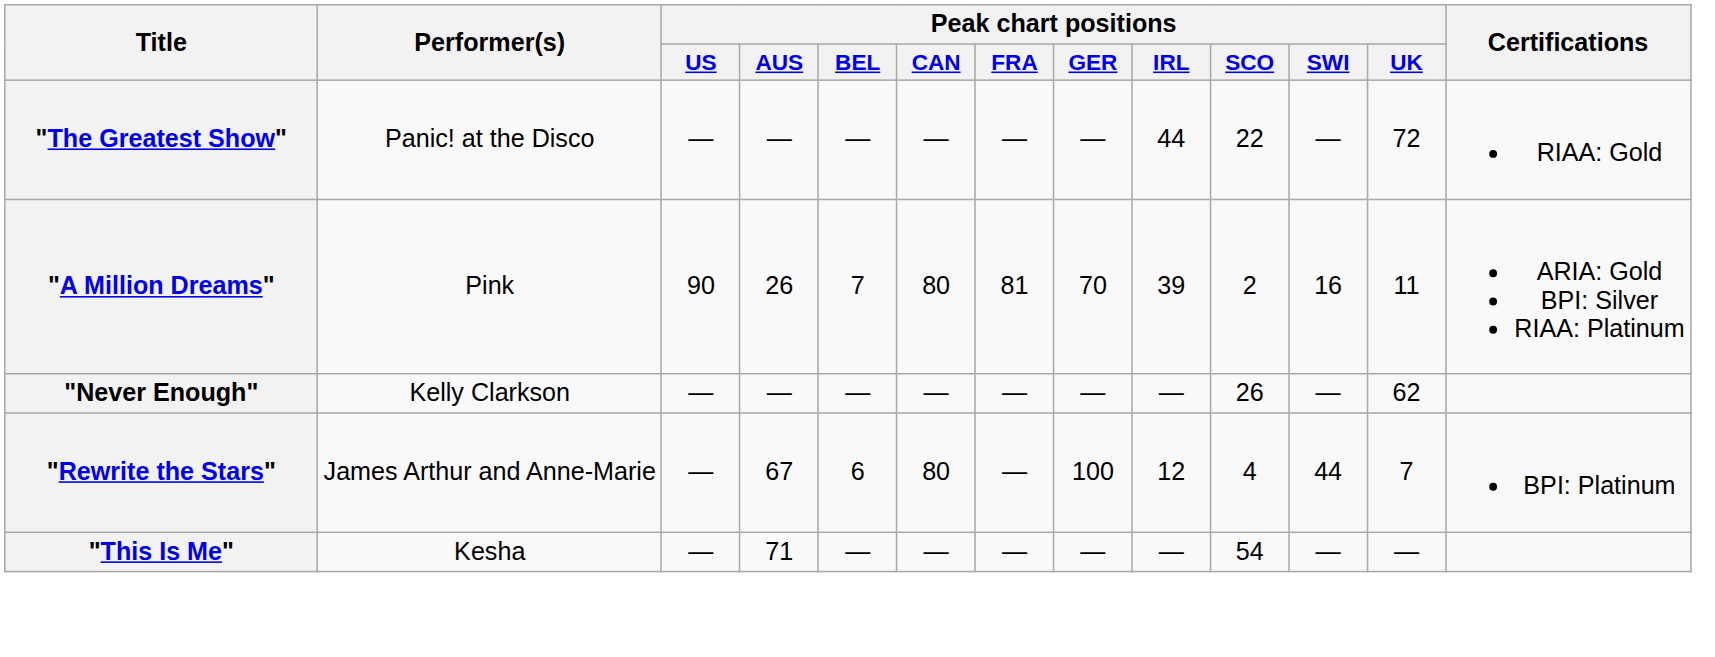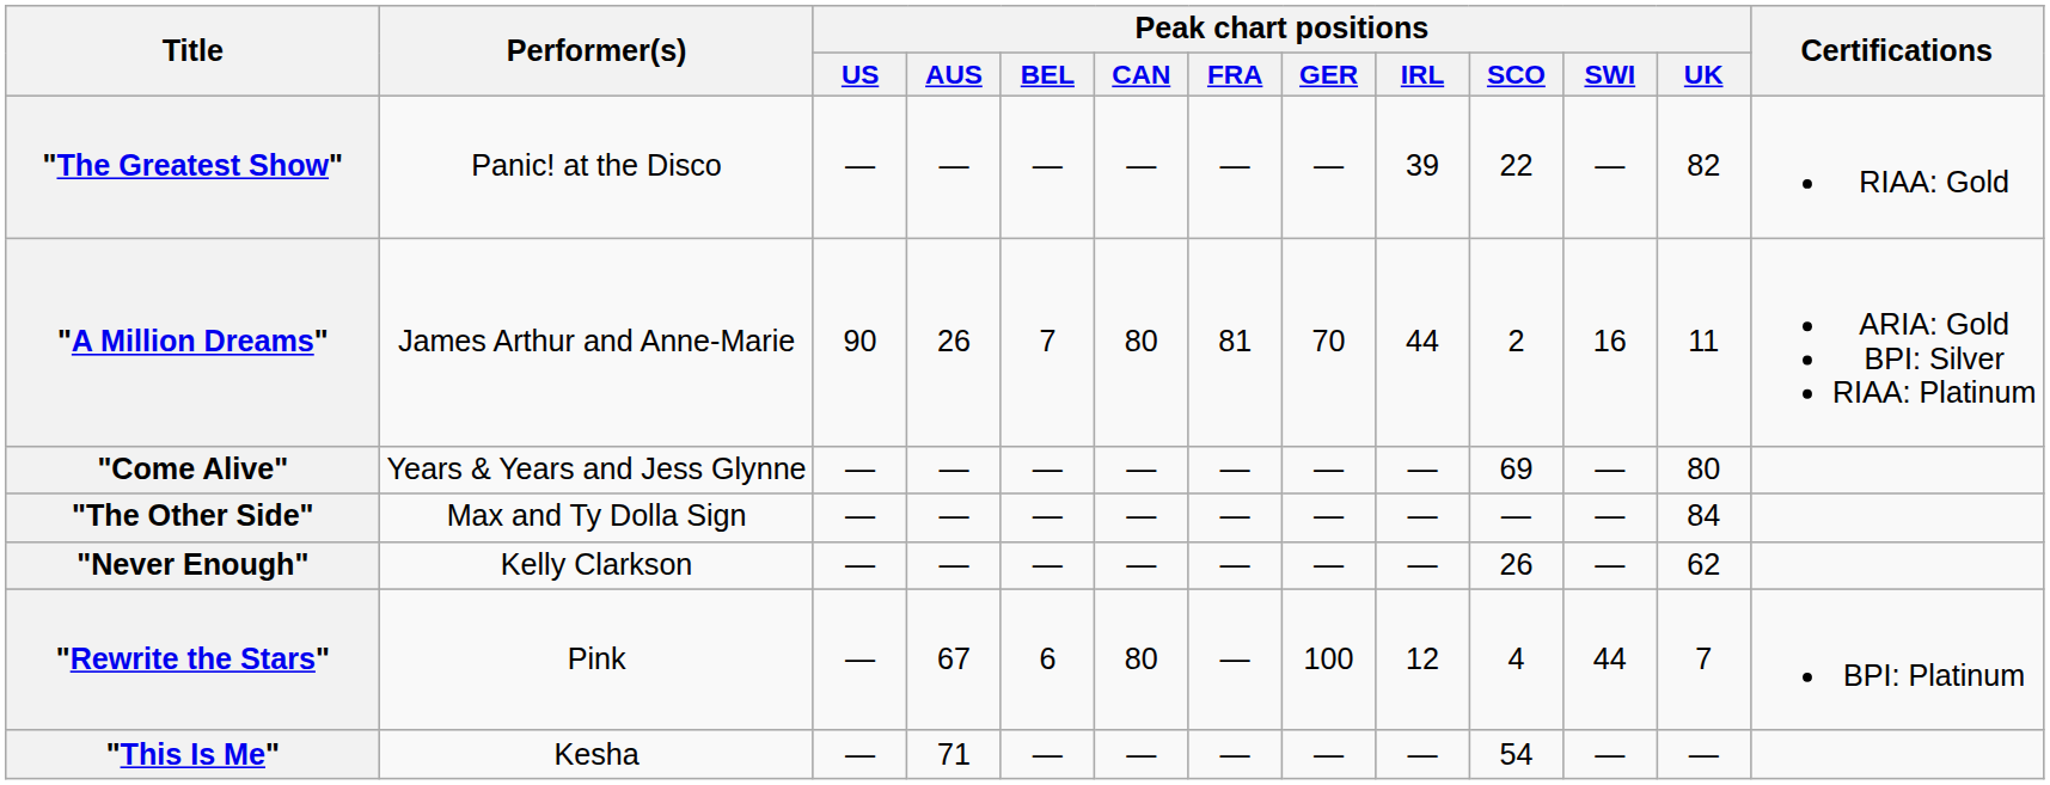 <table class="wikitable plainrowheaders" style="text-align:center;" border="1">
 <tr>
 <th scope="col" rowspan="2" style="width:12em;">Title</th>
 <th scope="col" rowspan="2">Performer(s)</th>
 <th colspan="10" scope="col">Peak chart positions</th>
 <th scope="col" rowspan="2">Certifications</th>
 </tr>
 <tr>
 <th scope="col" style="width:3em;font-size:90%;"><a href='#'>US</a></th>
 <th scope="col" style="width:3em;font-size:90%;"><a href='#'>AUS</a></th>
 <th scope="col" style="width:3em;font-size:90%;"><a href='#'>BEL</a></th>
 <th scope="col" style="width:3em;font-size:90%;"><a href='#'>CAN</a></th>
 <th scope="col" style="width:3em;font-size:90%;"><a href='#'>FRA</a></th>
 <th scope="col" style="width:3em;font-size:90%;"><a href='#'>GER</a></th>
 <th scope="col" style="width:3em;font-size:90%;"><a href='#'>IRL</a></th>
 <th scope="col" style="width:3em;font-size:90%;"><a href='#'>SCO</a></th>
 <th scope="col" style="width:3em;font-size:90%;"><a href='#'>SWI</a></th>
 <th scope="col" style="width:3em;font-size:90%;"><a href='#'>UK</a></th>
 </tr>
 <tr>
 <th scope="row">"<a href='#'>The Greatest Show</a>"</th>
 <td>Panic! at the Disco</td>
 <td>—</td>
 <td>—</td>
 <td>—</td>
 <td>—</td>
 <td>—</td>
 <td>—</td>
-<td>44</td>
+<td>39</td>
 <td>22</td>
 <td>—</td>
-<td>72</td>
+<td>82</td>
 <td><br><ul><li>RIAA: Gold</li></ul></td>
 </tr>
 <tr>
 <th scope="row">"<a href='#'>A Million Dreams</a>"</th>
-<td>Pink</td>
+<td>James Arthur and Anne-Marie</td>
 <td>90</td>
 <td>26</td>
 <td>7</td>
 <td>80</td>
 <td>81</td>
 <td>70</td>
-<td>39</td>
+<td>44</td>
 <td>2</td>
 <td>16</td>
 <td>11</td>
 <td><br><ul><li>ARIA: Gold</li><li>BPI: Silver</li><li>RIAA: Platinum</li></ul></td>
+</tr>
+<tr>
+<th scope="row">"Come Alive"</th>
+<td>Years & Years and Jess Glynne</td>
+<td>—</td>
+<td>—</td>
+<td>—</td>
+<td>—</td>
+<td>—</td>
+<td>—</td>
+<td>—</td>
+<td>69</td>
+<td>—</td>
+<td>80</td>
+<td></td>
+</tr>
+<tr>
+<th scope="row">"The Other Side"</th>
+<td>Max and Ty Dolla Sign</td>
+<td>—</td>
+<td>—</td>
+<td>—</td>
+<td>—</td>
+<td>—</td>
+<td>—</td>
+<td>—</td>
+<td>—</td>
+<td>—</td>
+<td>84</td>
+<td></td>
 </tr>
 <tr>
 <th scope="row">"Never Enough"</th>
 <td>Kelly Clarkson</td>
 <td>—</td>
 <td>—</td>
 <td>—</td>
 <td>—</td>
 <td>—</td>
 <td>—</td>
 <td>—</td>
 <td>26</td>
 <td>—</td>
 <td>62</td>
 <td></td>
 </tr>
 <tr>
 <th scope="row">"<a href='#'>Rewrite the Stars</a>"</th>
-<td>James Arthur and Anne-Marie</td>
+<td>Pink</td>
 <td>—</td>
 <td>67</td>
 <td>6</td>
 <td>80</td>
 <td>—</td>
 <td>100</td>
 <td>12</td>
 <td>4</td>
 <td>44</td>
 <td>7</td>
 <td><br><ul><li>BPI: Platinum</li></ul></td>
 </tr>
 <tr>
 <th scope="row">"<a href='#'>This Is Me</a>"</th>
 <td>Kesha</td>
 <td>—</td>
 <td>71</td>
 <td>—</td>
 <td>—</td>
 <td>—</td>
 <td>—</td>
 <td>—</td>
 <td>54</td>
 <td>—</td>
 <td>—</td>
 <td></td>
 </tr>
 </table>
